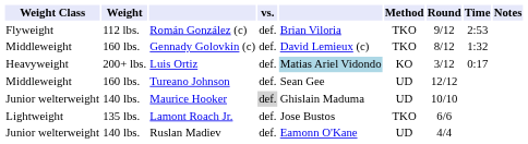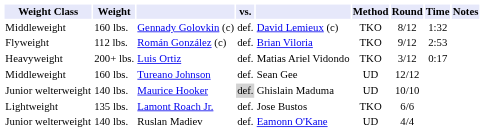 <table class="toccolours" style="font-size: 85%;">
 <tr>
 <th style="background:#e6e8fa; color:#000; text-align:center;">Weight Class</th>
 <th style="background:#e6e8fa; color:#000; text-align:center;">Weight</th>
 <th style="background:#e6e8fa; color:#000; text-align:center;"></th>
 <th style="background:#e6e8fa; color:#000; text-align:center;">vs.</th>
 <th style="background:#e6e8fa; color:#000; text-align:center;"></th>
 <th style="background:#e6e8fa; color:#000; text-align:center;">Method</th>
 <th style="background:#e6e8fa; color:#000; text-align:center;">Round</th>
 <th style="background:#e6e8fa; color:#000; text-align:center;">Time</th>
 <th style="background:#e6e8fa; color:#000; text-align:center;">Notes</th>
 </tr>
 <tr>
+<td>Middleweight</td>
+<td>160 lbs.</td>
+<td> <a href='#'>Gennady Golovkin</a> (c)</td>
+<td>def.</td>
+<td> <a href='#'>David Lemieux</a> (c)</td>
+<td align=center>TKO</td>
+<td align=center>8/12</td>
+<td align=center>1:32</td>
+<td></td>
+</tr>
+<tr>
 <td>Flyweight</td>
 <td>112 lbs.</td>
 <td> <a href='#'>Román González</a> (c)</td>
 <td>def.</td>
 <td> <a href='#'>Brian Viloria</a></td>
 <td align=center>TKO</td>
 <td align=center>9/12</td>
 <td align=center>2:53</td>
 <td></td>
 </tr>
 <tr>
-<td>Middleweight</td>
-<td>160 lbs.</td>
-<td> <a href='#'>Gennady Golovkin</a> (c)</td>
-<td>def.</td>
-<td> <a href='#'>David Lemieux</a> (c)</td>
-<td align=center>TKO</td>
-<td align=center>8/12</td>
-<td align=center>1:32</td>
-<td></td>
-</tr>
-<tr>
 <td>Heavyweight</td>
 <td>200+ lbs.</td>
 <td> <a href='#'>Luis Ortiz</a></td>
 <td>def.</td>
-<td style="background: lightblue;"> Matias Ariel Vidondo</td>
-<td align=center>KO</td>
+<td> Matias Ariel Vidondo</td>
+<td align=center>TKO</td>
 <td align=center>3/12</td>
 <td align=center>0:17</td>
 <td></td>
 </tr>
 <tr>
 <td>Middleweight</td>
 <td>160 lbs.</td>
 <td> <a href='#'>Tureano Johnson</a></td>
 <td>def.</td>
 <td> Sean Gee</td>
 <td align=center>UD</td>
 <td align=center>12/12</td>
 <td align=center></td>
 </tr>
 <tr>
 <td>Junior welterweight</td>
 <td>140 lbs.</td>
 <td> <a href='#'>Maurice Hooker</a></td>
 <td style="background: lightgrey;">def.</td>
 <td> Ghislain Maduma</td>
 <td align=center>UD</td>
 <td align=center>10/10</td>
 <td align=center></td>
 </tr>
 <tr>
 <td>Lightweight</td>
 <td>135 lbs.</td>
 <td> <a href='#'>Lamont Roach Jr.</a></td>
 <td>def.</td>
 <td> Jose Bustos</td>
 <td align=center>TKO</td>
 <td align=center>6/6</td>
 <td align=center></td>
 </tr>
 <tr>
 <td>Junior welterweight</td>
 <td>140 lbs.</td>
 <td> Ruslan Madiev</td>
 <td>def.</td>
 <td> <a href='#'>Eamonn O'Kane</a></td>
 <td align=center>UD</td>
 <td align=center>4/4</td>
 <td align=center></td>
 </tr>
 <tr>
 </tr>
 </table>
